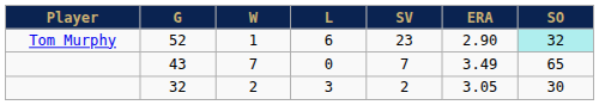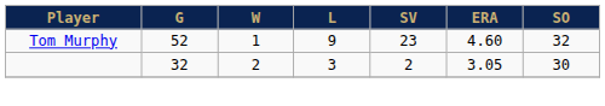 <table class="wikitable sortable">
 <tr>
 <th style="background:#0a2351;color:#c9b074;" width="16%">Player</th>
 <th style="background:#0a2351;color:#c9b074;" width="9%">G</th>
 <th style="background:#0a2351;color:#c9b074;" width="9%">W</th>
 <th style="background:#0a2351;color:#c9b074;" width="9%">L</th>
 <th style="background:#0a2351;color:#c9b074;" width="9%">SV</th>
 <th style="background:#0a2351;color:#c9b074;" width="9%">ERA</th>
 <th style="background:#0a2351;color:#c9b074;" width="9%">SO</th>
 </tr>
 <tr align="center">
 <td><a href='#'>Tom Murphy</a></td>
 <td>52</td>
 <td>1</td>
-<td>6</td>
+<td>9</td>
 <td>23</td>
-<td>2.90</td>
-<td style="background: paleturquoise;">32</td>
-</tr>
-<tr align=center>
-<td></td>
-<td>43</td>
-<td>7</td>
-<td>0</td>
-<td>7</td>
-<td>3.49</td>
-<td>65</td>
+<td>4.60</td>
+<td>32</td>
 </tr>
 <tr align="center">
 <td></td>
 <td>32</td>
 <td>2</td>
 <td>3</td>
 <td>2</td>
 <td>3.05</td>
 <td>30</td>
 </tr>
 <tr align="center">
 </tr>
 </table>
